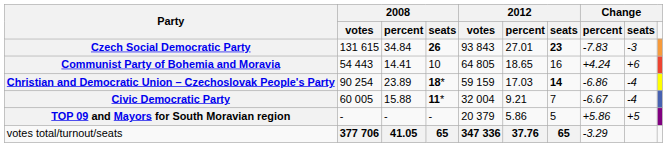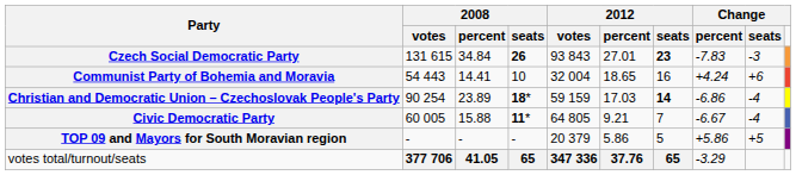 <table class="wikitable">
 <tr>
 <th rowspan=2>Party</th>
 <th colspan=3>2008</th>
 <th colspan=3>2012</th>
 <th colspan=3>Change</th>
 </tr>
 <tr>
 <th>votes</th>
 <th>percent</th>
 <th>seats</th>
 <th>votes</th>
 <th>percent</th>
 <th>seats</th>
 <th>percent</th>
 <th>seats</th>
 <td></td>
 </tr>
 <tr>
 <th><a href='#'>Czech Social Democratic Party</a></th>
 <td>131 615</td>
 <td>34.84</td>
 <td><strong>26</strong></td>
 <td>93 843</td>
 <td>27.01</td>
 <td><strong>23</strong></td>
 <td><em>-7.83</em></td>
 <td><em>-3</em></td>
 <td style="background:#f79a3a;"></td>
 </tr>
 <tr>
 <th><a href='#'>Communist Party of Bohemia and Moravia</a></th>
 <td>54 443</td>
 <td>14.41</td>
 <td>10</td>
-<td>64 805</td>
+<td>32 004</td>
 <td>18.65</td>
 <td>16</td>
 <td><em>+4.24</em></td>
 <td><em>+6</em></td>
 <td style="background:#ed4431;"></td>
 </tr>
 <tr>
 <th><a href='#'>Christian and Democratic Union – Czechoslovak People's Party</a></th>
 <td>90 254</td>
 <td>23.89</td>
 <td><strong>18</strong>*</td>
 <td>59 159</td>
 <td>17.03</td>
 <td><strong>14</strong></td>
 <td><em>-6.86</em></td>
 <td><em>-4</em></td>
 <td style="background:yellow;"></td>
 </tr>
 <tr>
 <th><a href='#'>Civic Democratic Party</a></th>
 <td>60 005</td>
 <td>15.88</td>
 <td><strong>11</strong>*</td>
-<td>32 004</td>
+<td>64 805</td>
 <td>9.21</td>
 <td>7</td>
 <td><em>-6.67</em></td>
 <td><em>-4</em></td>
 <td style="background:#4761b1;"></td>
 </tr>
 <tr>
 <th><a href='#'>TOP 09</a> and <a href='#'>Mayors</a> for South Moravian region</th>
 <td>-</td>
 <td>-</td>
 <td>-</td>
 <td>20 379</td>
 <td>5.86</td>
 <td>5</td>
 <td><em>+5.86</em></td>
 <td><em>+5</em></td>
 <td style="background:purple;"></td>
 </tr>
 <tr>
 <td>votes total/turnout/seats</td>
 <th>377 706</th>
 <th>41.05</th>
 <th>65</th>
 <th>347 336</th>
 <th>37.76</th>
 <th>65</th>
 <td><em>-3.29</em></td>
 <td></td>
 </tr>
 </table>
